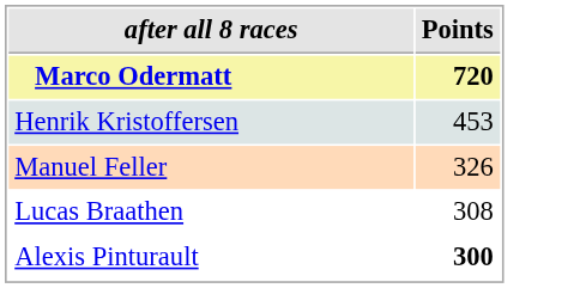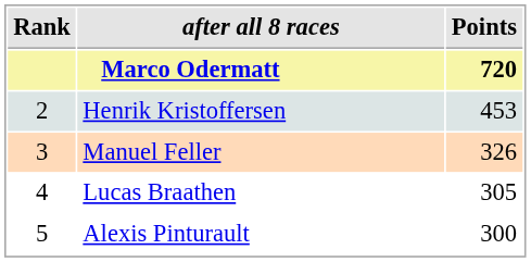 <table cellspacing="1" cellpadding="3" style="border:1px solid #aaa; font-size:86%;">
 <tr style="background:#e4e4e4;">
+<th style="border-bottom:1px solid #aaa; width:10px;">Rank</th>
 <th style="border-bottom:1px solid #aaa; width:200px; white-space:nowrap;"><em>after all 8 races</em></th>
 <th style="border-bottom:1px solid #aaa; width:20px;">Points</th>
 </tr>
 <tr style="background:#f7f6a8;">
+<td style="text-align:center;"></td>
 <td>   <strong><a href='#'>Marco Odermatt</a></strong></td>
 <td align="right"><strong>720</strong></td>
 </tr>
 <tr style="background:#dce5e5;">
+<td style="text-align:center;">2</td>
 <td> <a href='#'>Henrik Kristoffersen</a></td>
 <td align="right">453</td>
 </tr>
 <tr style="background:#ffdab9;">
+<td style="text-align:center;">3</td>
 <td> <a href='#'>Manuel Feller</a></td>
 <td align="right">326</td>
 </tr>
 <tr>
+<td style="text-align:center;">4</td>
 <td> <a href='#'>Lucas Braathen</a></td>
-<td align="right">308</td>
+<td align="right">305</td>
 </tr>
 <tr>
+<td style="text-align:center;">5</td>
 <td> <a href='#'>Alexis Pinturault</a></td>
-<td align="right"><strong>300</strong></td>
+<td align="right">300</td>
 </tr>
 </table>
